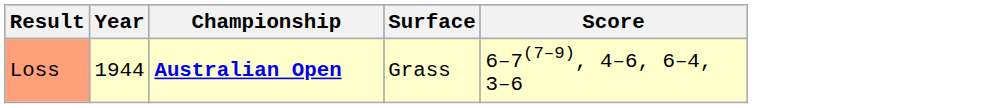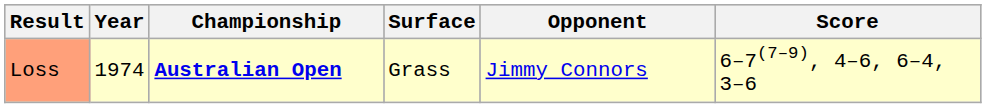 <table class='sortable wikitable'>
 <tr>
 <th style="width:40px">Result</th>
 <th style="width:30px">Year</th>
 <th style="width:140px">Championship</th>
 <th style="width:50px">Surface</th>
+<th style="width:140px">Opponent</th>
 <th style="width:160px" class="unsortable">Score</th>
 </tr>
 <tr style="background:#ffc;">
 <td style="background:#ffa07a;">Loss</td>
-<td>1944</td>
+<td>1974</td>
 <td><strong><a href='#'>Australian Open</a></strong></td>
 <td>Grass</td>
+<td> <a href='#'>Jimmy Connors</a></td>
 <td>6–7<sup>(7–9)</sup>, 4–6, 6–4, 3–6</td>
 </tr>
 </table>
